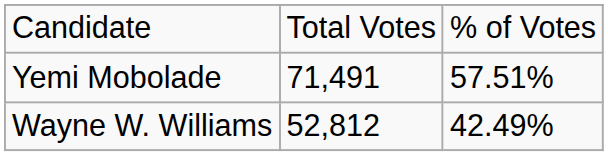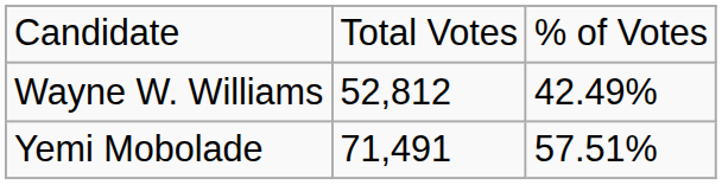 <table class="wikitable">
 <tr>
 <td>Candidate</td>
 <td>Total Votes</td>
 <td>% of Votes</td>
 </tr>
 <tr>
+<td>Wayne W. Williams</td>
+<td>52,812</td>
+<td>42.49%</td>
+</tr>
+<tr>
 <td>Yemi Mobolade</td>
 <td>71,491</td>
 <td>57.51%</td>
 </tr>
-<tr>
-<td>Wayne W. Williams</td>
-<td>52,812</td>
-<td>42.49%</td>
-</tr>
 </table>
